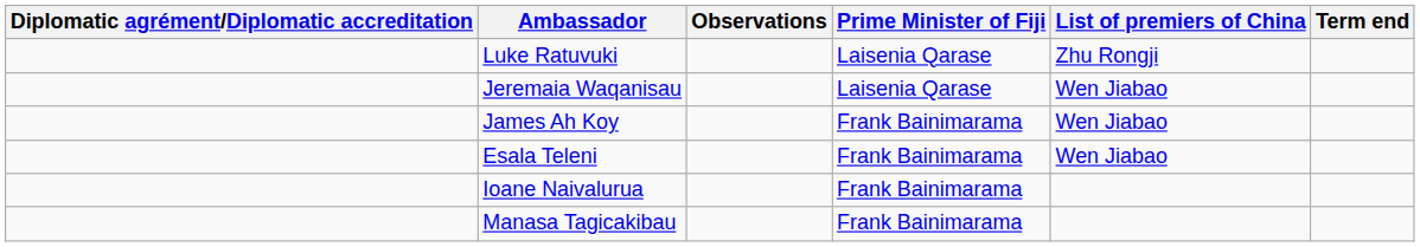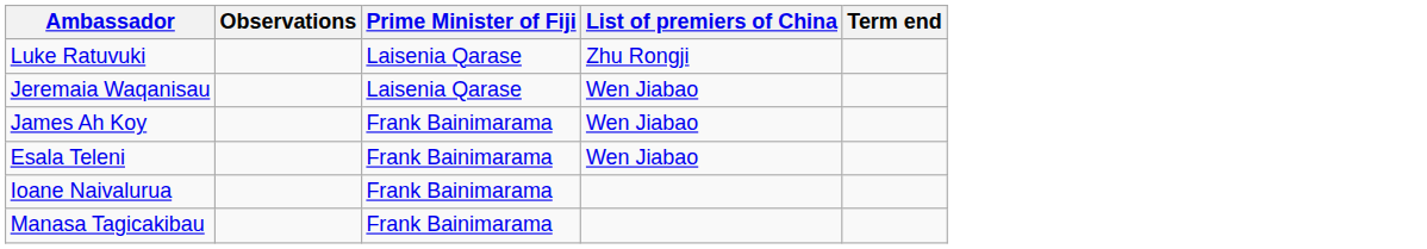 <table class="wikitable sortable">
 <tr>
-<th>Diplomatic <a href='#'>agrément</a>/<a href='#'>Diplomatic accreditation</a></th>
 <th><a href='#'>Ambassador</a></th>
 <th>Observations</th>
 <th><a href='#'>Prime Minister of Fiji</a></th>
 <th><a href='#'>List of premiers of China</a></th>
 <th>Term end</th>
 </tr>
 <tr>
-<td></td>
 <td><a href='#'>Luke Ratuvuki</a></td>
 <td></td>
 <td><a href='#'>Laisenia Qarase</a></td>
 <td><a href='#'>Zhu Rongji</a></td>
 <td></td>
 </tr>
 <tr>
-<td></td>
 <td><a href='#'>Jeremaia Waqanisau</a></td>
 <td></td>
 <td><a href='#'>Laisenia Qarase</a></td>
 <td><a href='#'>Wen Jiabao</a></td>
 <td></td>
 </tr>
 <tr>
-<td></td>
 <td><a href='#'>James Ah Koy</a></td>
 <td></td>
 <td><a href='#'>Frank Bainimarama</a></td>
 <td><a href='#'>Wen Jiabao</a></td>
 <td></td>
 </tr>
 <tr>
-<td></td>
 <td><a href='#'>Esala Teleni</a></td>
 <td></td>
 <td><a href='#'>Frank Bainimarama</a></td>
 <td><a href='#'>Wen Jiabao</a></td>
 <td></td>
 </tr>
 <tr>
-<td></td>
 <td><a href='#'>Ioane Naivalurua</a></td>
 <td></td>
 <td><a href='#'>Frank Bainimarama</a></td>
 <td></td>
 <td></td>
 </tr>
 <tr>
-<td></td>
 <td><a href='#'>Manasa Tagicakibau</a></td>
 <td></td>
 <td><a href='#'>Frank Bainimarama</a></td>
 <td></td>
 <td></td>
 </tr>
 </table>
